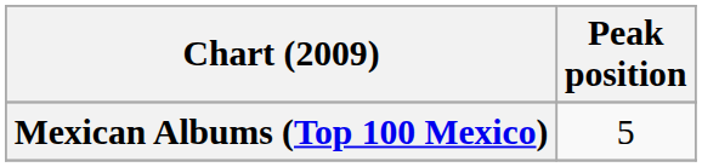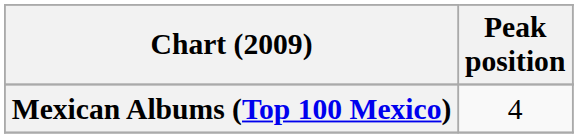 <table class="wikitable sortable plainrowheaders" style="text-align:center">
 <tr>
 <th scope="col">Chart (2009)</th>
 <th scope="col">Peak<br>position</th>
 </tr>
 <tr>
 </tr>
 <tr>
 </tr>
 <tr>
 <th scope="row">Mexican Albums (<a href='#'>Top 100 Mexico</a>)</th>
-<td>5</td>
+<td>4</td>
 </tr>
 <tr>
 </tr>
 </table>
